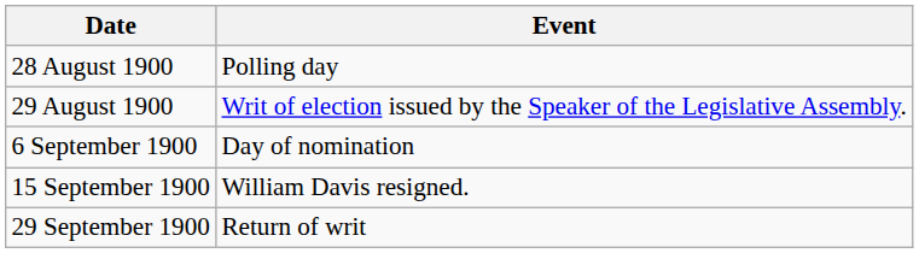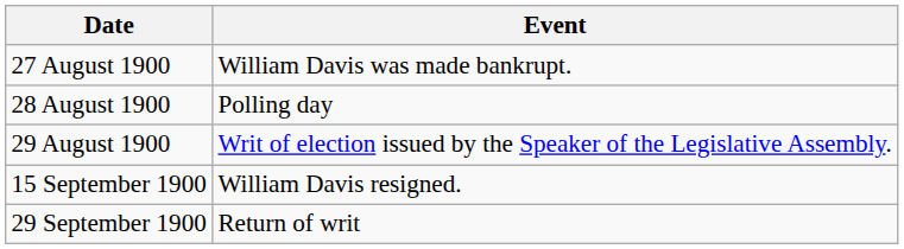 <table class="wikitable">
 <tr>
 <th>Date</th>
 <th>Event</th>
+</tr>
+<tr>
+<td>27 August 1900</td>
+<td>William Davis was made bankrupt.</td>
 </tr>
 <tr>
 <td>28 August 1900</td>
 <td>Polling day</td>
 </tr>
 <tr>
 <td>29 August 1900</td>
 <td><a href='#'>Writ of election</a> issued by the <a href='#'>Speaker of the Legislative Assembly</a>.</td>
 </tr>
 <tr>
-<td>6 September 1900</td>
-<td>Day of nomination</td>
-</tr>
-<tr>
 <td>15 September 1900</td>
 <td>William Davis resigned.</td>
 </tr>
 <tr>
 <td>29 September 1900</td>
 <td>Return of writ</td>
 </tr>
 </table>
